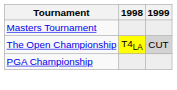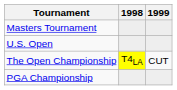 <table class="wikitable" style="font-size:95%;text-align:center;">
 <tr>
 <th>Tournament</th>
 <th>1998</th>
 <th>1999</th>
 </tr>
 <tr>
 <td align=left><a href='#'>Masters Tournament</a></td>
 <td style="background:#eeeeee;"></td>
 <td style="background:#eeeeee;"></td>
 </tr>
 <tr>
+<td align=left><a href='#'>U.S. Open</a></td>
+<td style="background:#eeeeee;"></td>
+<td style="background:#eeeeee;"></td>
+</tr>
+<tr>
 <td align=left><a href='#'>The Open Championship</a></td>
 <td style="background:yellow;">T4<sub>LA</sub></td>
-<td style="background: lightgrey;">CUT</td>
+<td>CUT</td>
 </tr>
 <tr>
 <td align=left><a href='#'>PGA Championship</a></td>
 <td style="background:#eeeeee;"></td>
 <td style="background:#eeeeee;"></td>
 </tr>
 </table>
